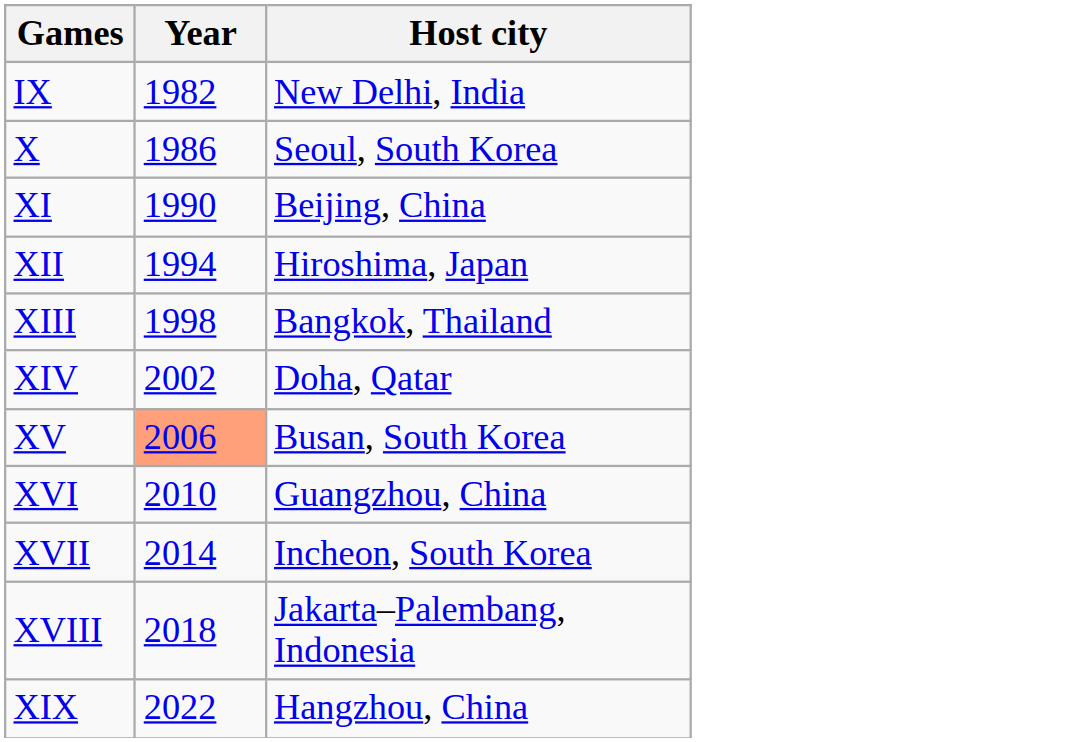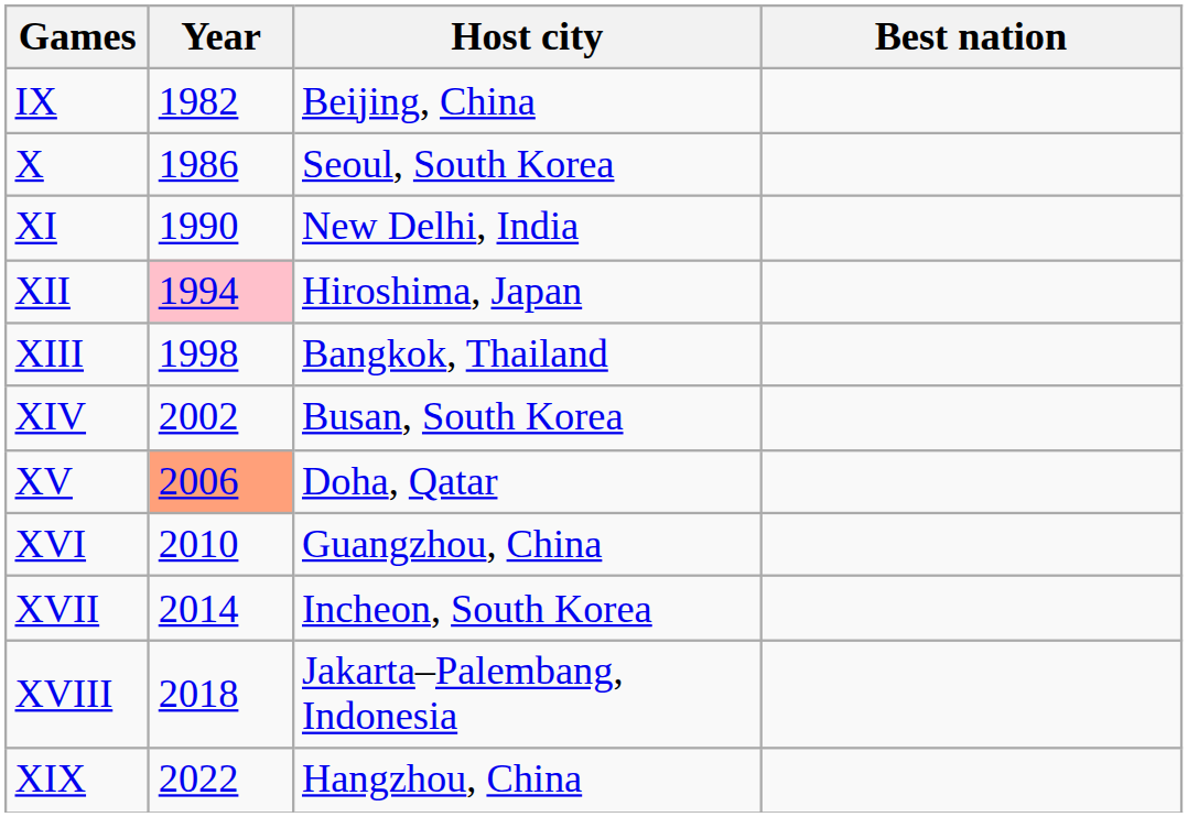 <table class=wikitable>
 <tr>
 <th width=50>Games</th>
 <th width=50>Year</th>
 <th width=180>Host city</th>
+<th width=160>Best nation</th>
 </tr>
 <tr>
 <td><a href='#'>IX</a></td>
 <td><a href='#'>1982</a></td>
-<td><a href='#'>New Delhi</a>, <a href='#'>India</a></td>
+<td><a href='#'>Beijing</a>, <a href='#'>China</a></td>
+<td></td>
 </tr>
 <tr>
 <td><a href='#'>X</a></td>
 <td><a href='#'>1986</a></td>
 <td><a href='#'>Seoul</a>, <a href='#'>South Korea</a></td>
+<td></td>
 </tr>
 <tr>
 <td><a href='#'>XI</a></td>
 <td><a href='#'>1990</a></td>
-<td><a href='#'>Beijing</a>, <a href='#'>China</a></td>
+<td><a href='#'>New Delhi</a>, <a href='#'>India</a></td>
+<td></td>
 </tr>
 <tr>
 <td><a href='#'>XII</a></td>
-<td><a href='#'>1994</a></td>
+<td style="background: pink;"><a href='#'>1994</a></td>
 <td><a href='#'>Hiroshima</a>, <a href='#'>Japan</a></td>
+<td></td>
 </tr>
 <tr>
 <td><a href='#'>XIII</a></td>
 <td><a href='#'>1998</a></td>
 <td><a href='#'>Bangkok</a>, <a href='#'>Thailand</a></td>
+<td></td>
 </tr>
 <tr>
 <td><a href='#'>XIV</a></td>
 <td><a href='#'>2002</a></td>
-<td><a href='#'>Doha</a>, <a href='#'>Qatar</a></td>
+<td><a href='#'>Busan</a>, <a href='#'>South Korea</a></td>
+<td></td>
 </tr>
 <tr>
 <td><a href='#'>XV</a></td>
 <td style="background: lightsalmon;"><a href='#'>2006</a></td>
-<td><a href='#'>Busan</a>, <a href='#'>South Korea</a></td>
+<td><a href='#'>Doha</a>, <a href='#'>Qatar</a></td>
+<td></td>
 </tr>
 <tr>
 <td><a href='#'>XVI</a></td>
 <td><a href='#'>2010</a></td>
 <td><a href='#'>Guangzhou</a>, <a href='#'>China</a></td>
+<td></td>
 </tr>
 <tr>
 <td><a href='#'>XVII</a></td>
 <td><a href='#'>2014</a></td>
 <td><a href='#'>Incheon</a>, <a href='#'>South Korea</a></td>
+<td></td>
 </tr>
 <tr>
 <td><a href='#'>XVIII</a></td>
 <td><a href='#'>2018</a></td>
 <td><a href='#'>Jakarta</a>–<a href='#'>Palembang</a>, <a href='#'>Indonesia</a></td>
+<td></td>
 </tr>
 <tr>
 <td><a href='#'>XIX</a></td>
 <td><a href='#'>2022</a></td>
 <td><a href='#'>Hangzhou</a>, <a href='#'>China</a></td>
+<td></td>
 </tr>
 </table>
